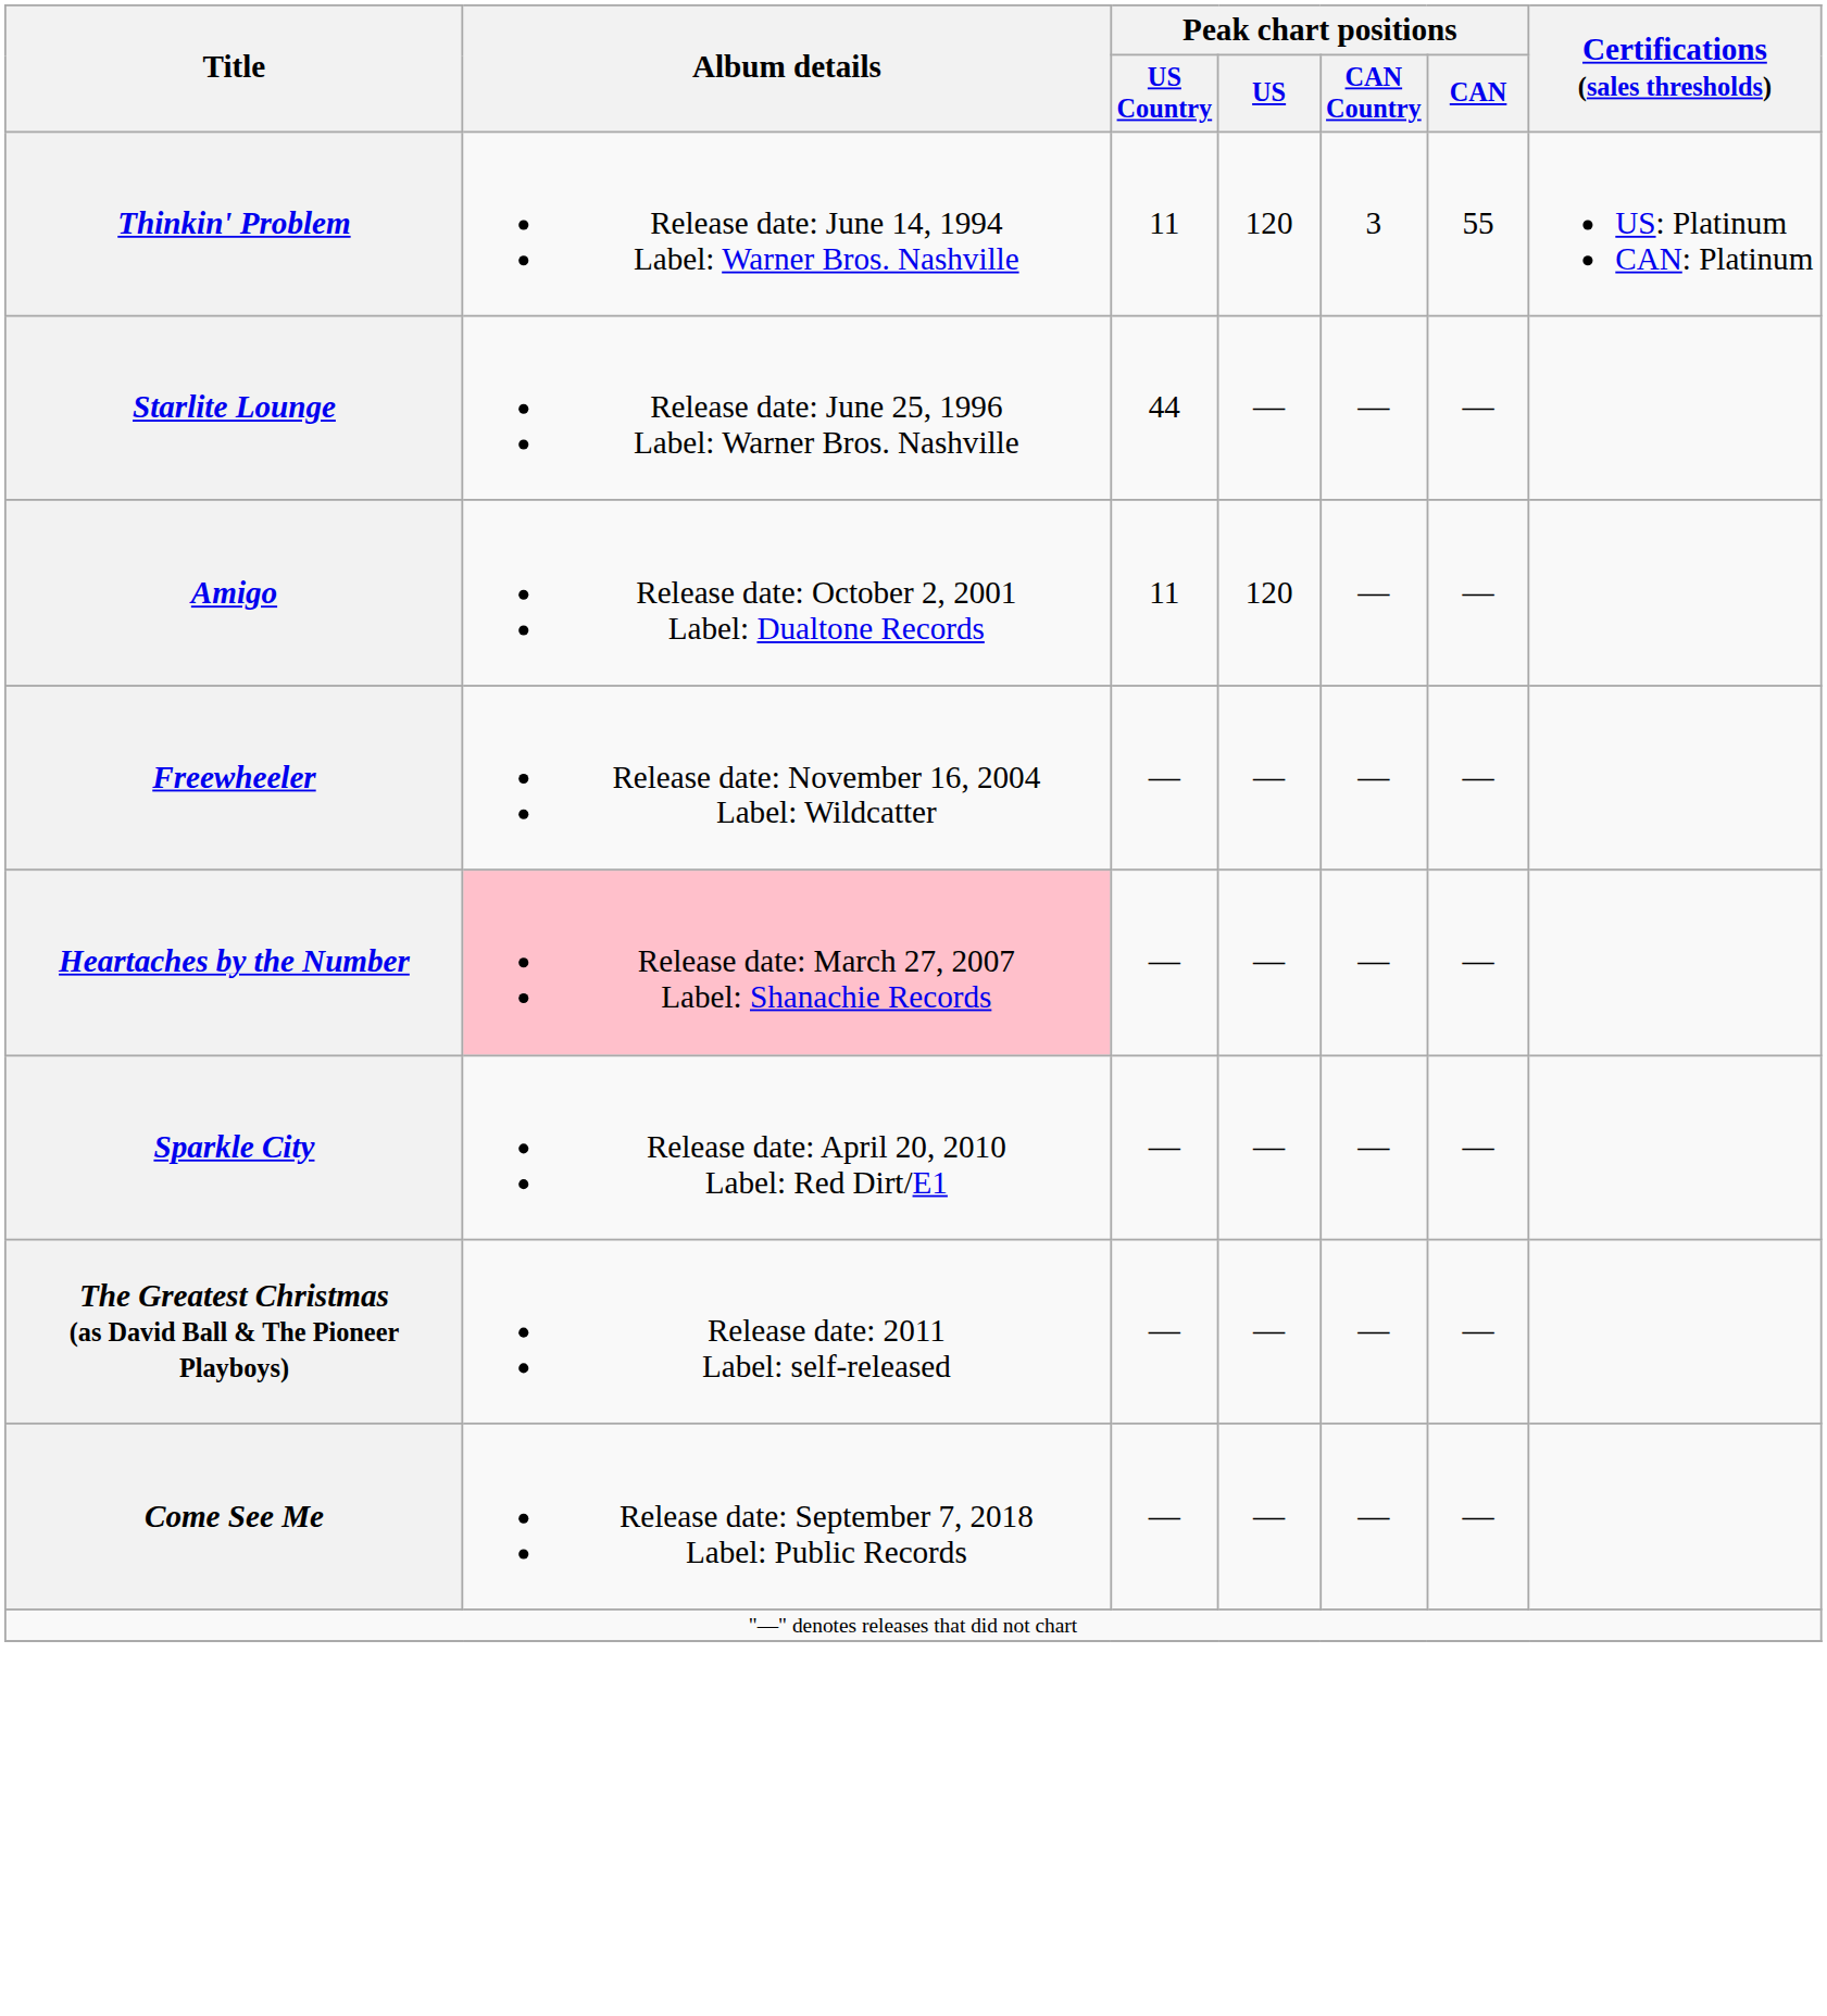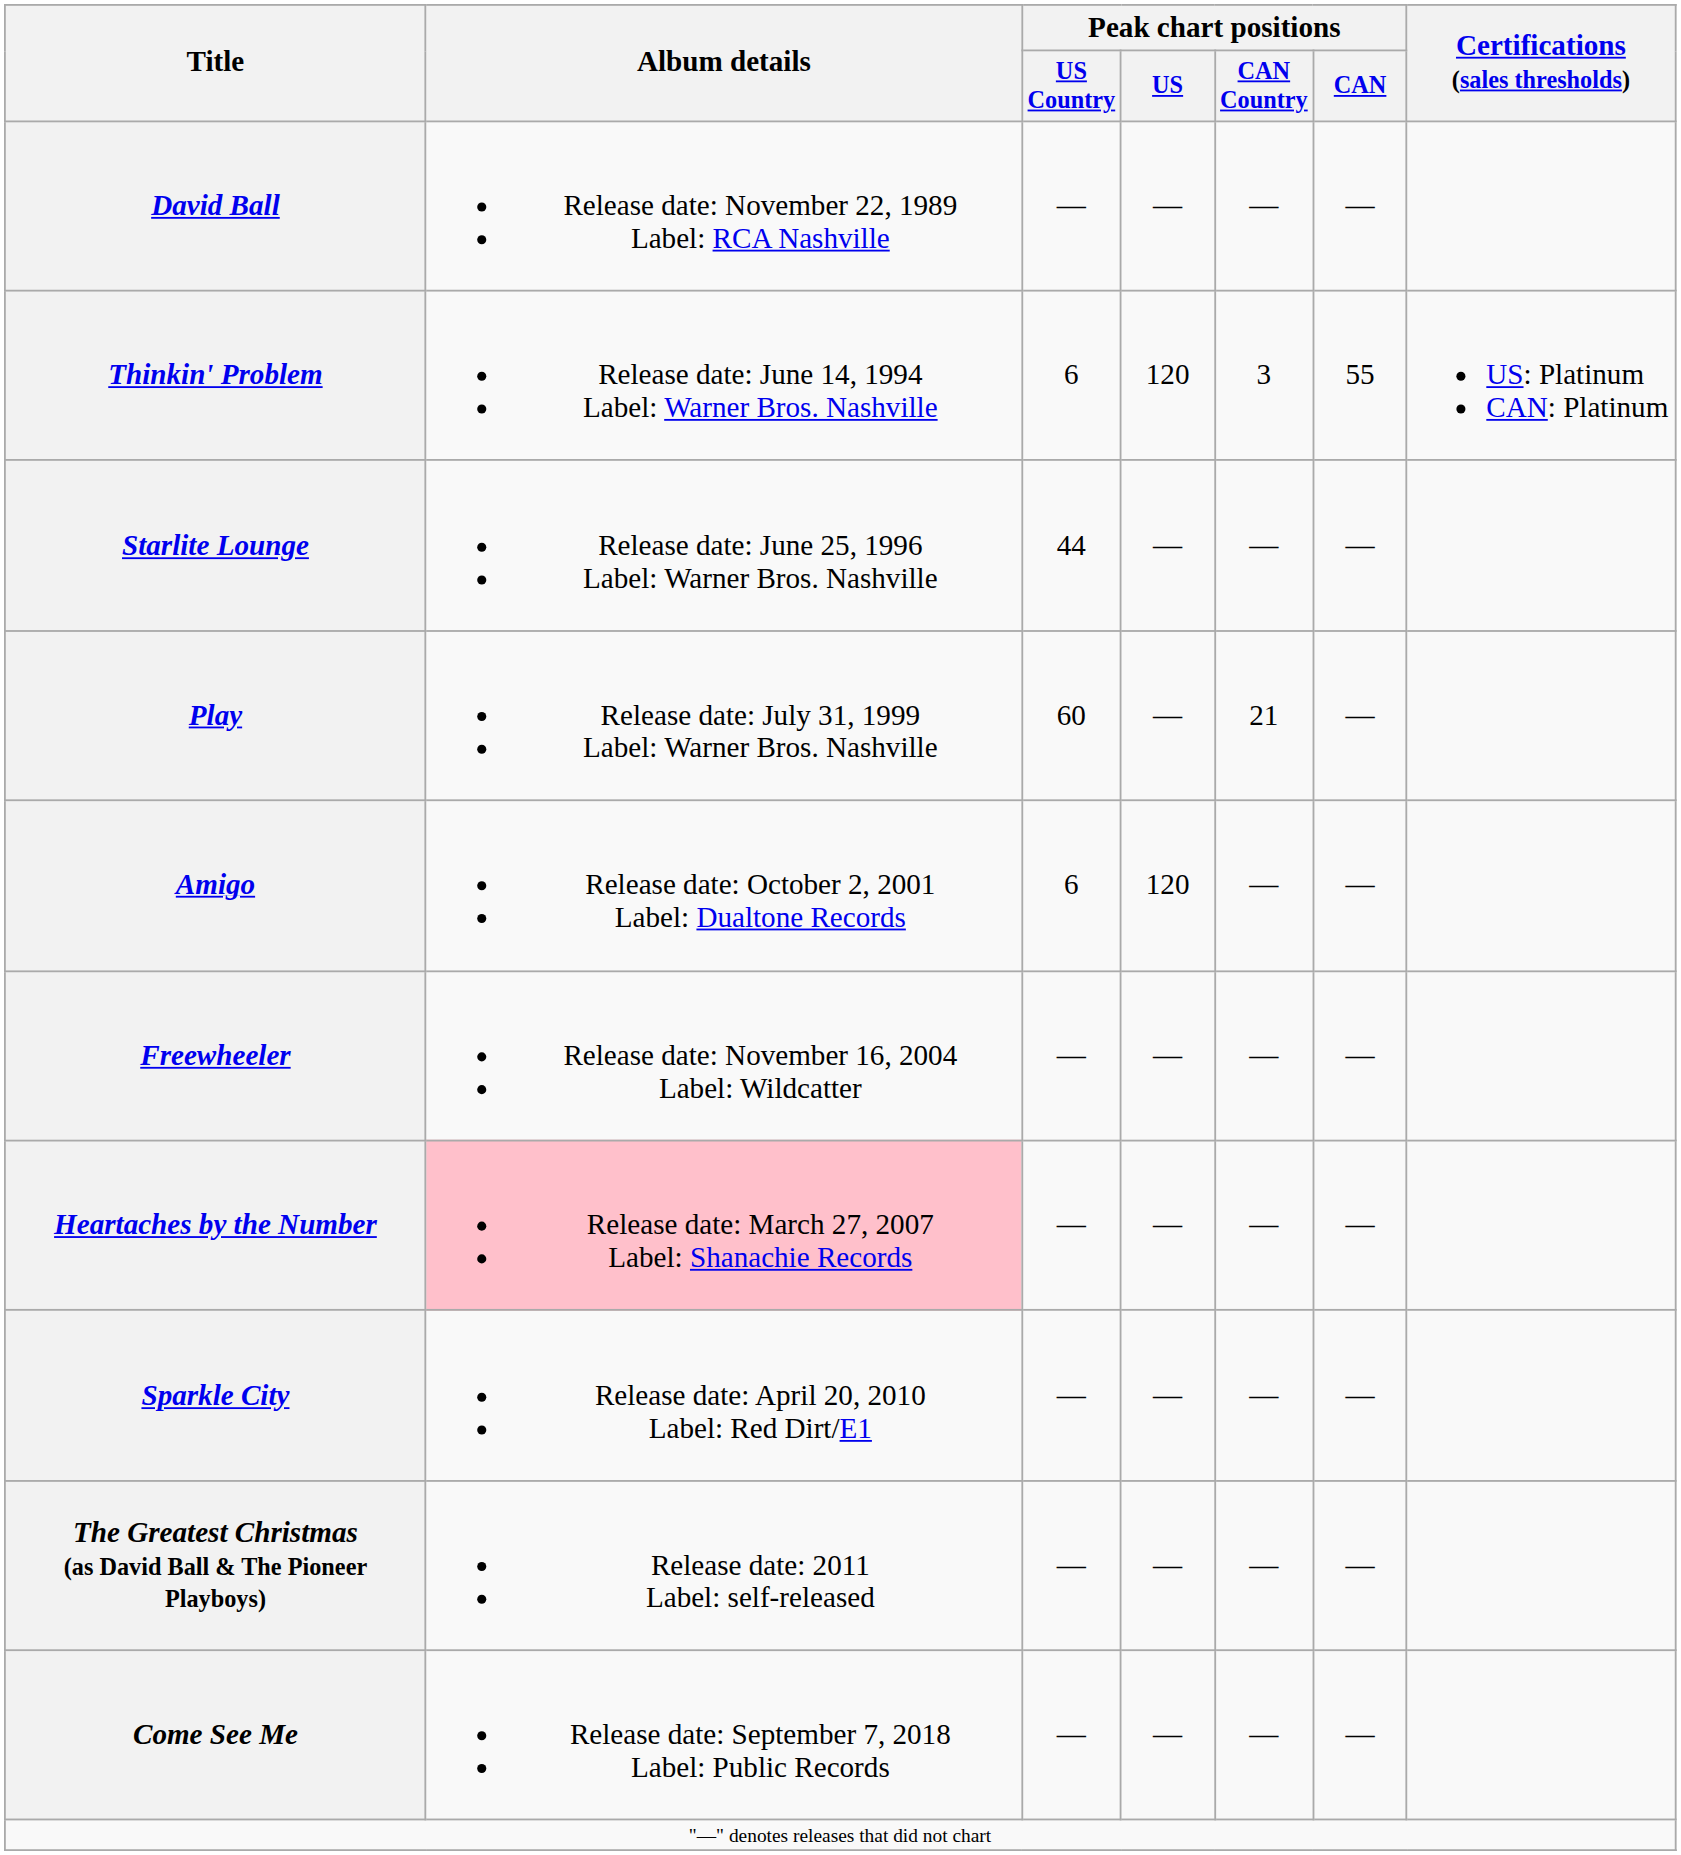 <table class="wikitable plainrowheaders" style="text-align:center;">
 <tr>
 <th rowspan="2" style="width:14em;">Title</th>
 <th rowspan="2" style="width:20em;">Album details</th>
 <th colspan="4">Peak chart positions</th>
 <th rowspan="2"><a href='#'>Certifications</a><br><small>(<a href='#'>sales thresholds</a>)</small></th>
 </tr>
 <tr style="font-size:smaller;">
 <th width="45"><a href='#'>US Country</a><br></th>
 <th width="45"><a href='#'>US</a><br></th>
 <th width="45"><a href='#'>CAN Country</a><br></th>
 <th width="45"><a href='#'>CAN</a><br></th>
 </tr>
 <tr>
+<th scope="row"><em><a href='#'>David Ball</a></em></th>
+<td><br><ul><li>Release date: November 22, 1989</li><li>Label: <a href='#'>RCA Nashville</a></li></ul></td>
+<td>—</td>
+<td>—</td>
+<td>—</td>
+<td>—</td>
+<td></td>
+</tr>
+<tr>
 <th scope="row"><em><a href='#'>Thinkin' Problem</a></em></th>
 <td><br><ul><li>Release date: June 14, 1994</li><li>Label: <a href='#'>Warner Bros. Nashville</a></li></ul></td>
-<td>11</td>
+<td>6</td>
 <td>120</td>
 <td>3</td>
 <td>55</td>
 <td align="left"><br><ul><li><a href='#'>US</a>: Platinum</li><li><a href='#'>CAN</a>: Platinum</li></ul></td>
 </tr>
 <tr>
 <th scope="row"><em><a href='#'>Starlite Lounge</a></em></th>
 <td><br><ul><li>Release date: June 25, 1996</li><li>Label: Warner Bros. Nashville</li></ul></td>
 <td>44</td>
 <td>—</td>
 <td>—</td>
 <td>—</td>
 <td></td>
 </tr>
 <tr>
+<th scope="row"><em><a href='#'>Play</a></em></th>
+<td><br><ul><li>Release date: July 31, 1999</li><li>Label: Warner Bros. Nashville</li></ul></td>
+<td>60</td>
+<td>—</td>
+<td>21</td>
+<td>—</td>
+<td></td>
+</tr>
+<tr>
 <th scope="row"><em><a href='#'>Amigo</a></em></th>
 <td><br><ul><li>Release date: October 2, 2001</li><li>Label: <a href='#'>Dualtone Records</a></li></ul></td>
-<td>11</td>
+<td>6</td>
 <td>120</td>
 <td>—</td>
 <td>—</td>
 <td></td>
 </tr>
 <tr>
 <th scope="row"><em><a href='#'>Freewheeler</a></em></th>
 <td><br><ul><li>Release date: November 16, 2004</li><li>Label: Wildcatter</li></ul></td>
 <td>—</td>
 <td>—</td>
 <td>—</td>
 <td>—</td>
 <td></td>
 </tr>
 <tr>
 <th scope="row"><em><a href='#'>Heartaches by the Number</a></em></th>
 <td style="background: pink;"><br><ul><li>Release date: March 27, 2007</li><li>Label: <a href='#'>Shanachie Records</a></li></ul></td>
 <td>—</td>
 <td>—</td>
 <td>—</td>
 <td>—</td>
 <td></td>
 </tr>
 <tr>
 <th scope="row"><em><a href='#'>Sparkle City</a></em></th>
 <td><br><ul><li>Release date: April 20, 2010</li><li>Label: Red Dirt/<a href='#'>E1</a></li></ul></td>
 <td>—</td>
 <td>—</td>
 <td>—</td>
 <td>—</td>
 <td></td>
 </tr>
 <tr>
 <th scope="row"><em>The Greatest Christmas</em><br><small>(as David Ball & The Pioneer Playboys)</small></th>
 <td><br><ul><li>Release date: 2011</li><li>Label: self-released</li></ul></td>
 <td>—</td>
 <td>—</td>
 <td>—</td>
 <td>—</td>
 <td></td>
 </tr>
 <tr>
 <th scope="row"><em>Come See Me</em></th>
 <td><br><ul><li>Release date: September 7, 2018</li><li>Label: Public Records</li></ul></td>
 <td>—</td>
 <td>—</td>
 <td>—</td>
 <td>—</td>
 <td></td>
 </tr>
 <tr>
 <td colspan="7" style="font-size:8pt">"—" denotes releases that did not chart</td>
 </tr>
 <tr>
 </tr>
 </table>
